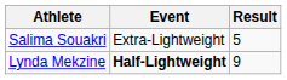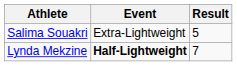 <table class=wikitable style=font-size:90%>
 <tr>
 <th>Athlete</th>
 <th>Event</th>
 <th>Result</th>
 </tr>
 <tr>
 <td><a href='#'>Salima Souakri</a></td>
 <td>Extra-Lightweight</td>
 <td>5</td>
 </tr>
 <tr>
 <td><a href='#'>Lynda Mekzine</a></td>
 <td><strong>Half-Lightweight</strong></td>
-<td>9</td>
+<td>7</td>
 </tr>
 </table>
